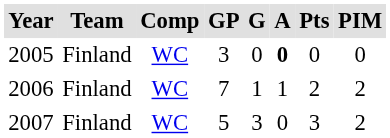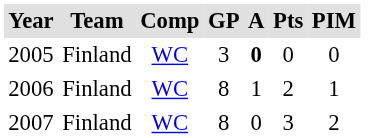 <table BORDER="0" CELLPADDING="3" CELLSPACING="0">
 <tr ALIGN="center" bgcolor="#e0e0e0">
 <th>Year</th>
 <th>Team</th>
 <th>Comp</th>
 <th>GP</th>
-<th>G</th>
 <th>A</th>
 <th>Pts</th>
 <th>PIM</th>
 </tr>
 <tr ALIGN="center">
 <td>2005</td>
 <td>Finland</td>
 <td><a href='#'>WC</a></td>
 <td>3</td>
-<td>0</td>
 <td><strong>0</strong></td>
 <td>0</td>
 <td>0</td>
 </tr>
 <tr ALIGN="center">
 <td>2006</td>
 <td>Finland</td>
 <td><a href='#'>WC</a></td>
-<td>7</td>
-<td>1</td>
+<td>8</td>
 <td>1</td>
 <td>2</td>
-<td>2</td>
+<td>1</td>
 </tr>
 <tr ALIGN="center">
 <td>2007</td>
 <td>Finland</td>
 <td><a href='#'>WC</a></td>
-<td>5</td>
-<td>3</td>
+<td>8</td>
 <td>0</td>
 <td>3</td>
 <td>2</td>
 </tr>
 </table>
